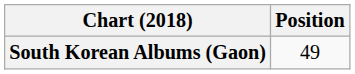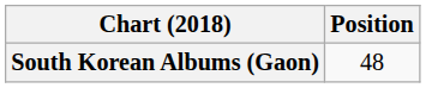 <table class="wikitable plainrowheaders" style="text-align:center">
 <tr>
 <th scope="col">Chart (2018)</th>
 <th scope="col">Position</th>
 </tr>
 <tr>
 <th scope="row">South Korean Albums (Gaon)</th>
-<td>49</td>
+<td>48</td>
 </tr>
 </table>
